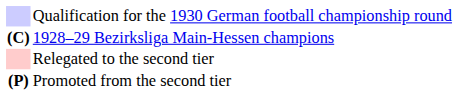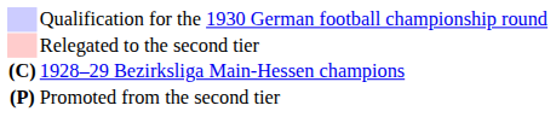 <table style="border: 1px solid #ffffff; background-color: #ffffff" cellspacing="1" cellpadding="1">
 <tr>
 <td bgcolor="#ccccff" width="20"></td>
 <td>Qualification for the <a href='#'>1930 German football championship round</a></td>
 </tr>
 <tr>
+<td bgcolor="#ffcccc"></td>
+<td>Relegated to the second tier</td>
+</tr>
+<tr>
 <th>(C)</th>
 <td><a href='#'>1928–29 Bezirksliga Main-Hessen champions</a></td>
-</tr>
-<tr>
-<td bgcolor="#ffcccc"></td>
-<td>Relegated to the second tier</td>
 </tr>
 <tr>
 <th>(P)</th>
 <td>Promoted from the second tier</td>
 </tr>
 </table>
